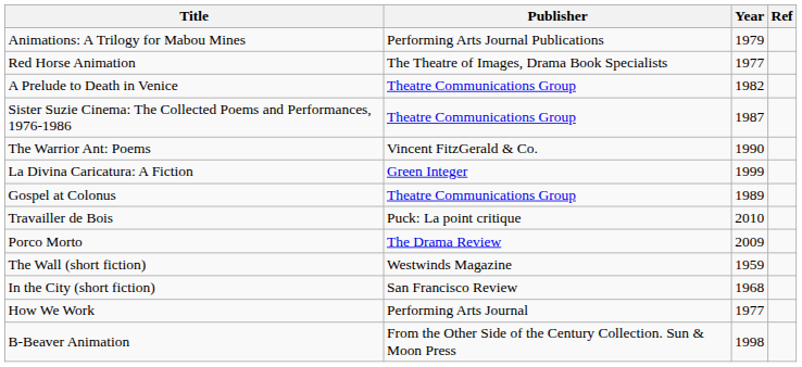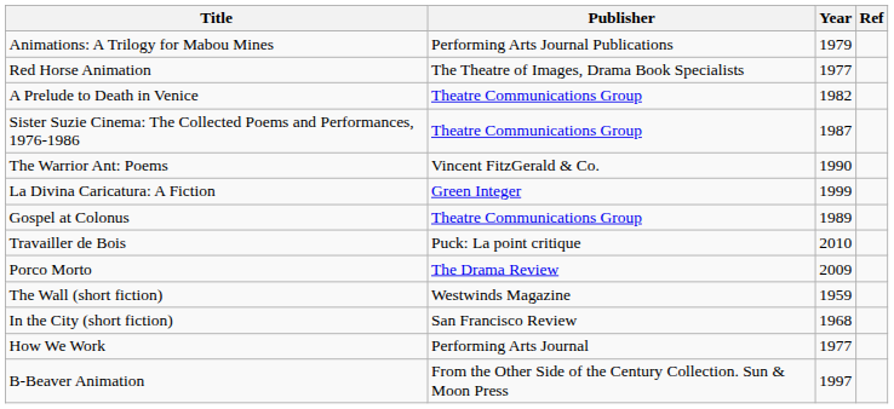 <table class="wikitable sortable">
 <tr>
 <th>Title</th>
 <th>Publisher</th>
 <th>Year</th>
 <th>Ref</th>
 </tr>
 <tr>
 <td>Animations: A Trilogy for Mabou Mines</td>
 <td>Performing Arts Journal Publications</td>
 <td>1979</td>
 <td></td>
 </tr>
 <tr>
 <td>Red Horse Animation</td>
 <td>The Theatre of Images, Drama Book Specialists</td>
 <td>1977</td>
 <td></td>
 </tr>
 <tr>
 <td>A Prelude to Death in Venice</td>
 <td><a href='#'>Theatre Communications Group</a></td>
 <td>1982</td>
 <td></td>
 </tr>
 <tr>
 <td>Sister Suzie Cinema: The Collected Poems and Performances, 1976-1986</td>
 <td><a href='#'>Theatre Communications Group</a></td>
 <td>1987</td>
 </tr>
 <tr>
 <td>The Warrior Ant: Poems</td>
 <td>Vincent FitzGerald & Co.</td>
 <td>1990</td>
 <td></td>
 </tr>
 <tr>
 <td>La Divina Caricatura: A Fiction</td>
 <td><a href='#'>Green Integer</a></td>
 <td>1999</td>
 <td></td>
 </tr>
 <tr>
 <td>Gospel at Colonus</td>
 <td><a href='#'>Theatre Communications Group</a></td>
 <td>1989</td>
 <td></td>
 </tr>
 <tr>
 <td>Travailler de Bois</td>
 <td>Puck: La point critique</td>
 <td>2010</td>
 <td></td>
 </tr>
 <tr>
 <td>Porco Morto</td>
 <td><a href='#'>The Drama Review</a></td>
 <td>2009</td>
 <td></td>
 </tr>
 <tr>
 <td>The Wall (short fiction)</td>
 <td>Westwinds Magazine</td>
 <td>1959</td>
 <td></td>
 </tr>
 <tr>
 <td>In the City (short fiction)</td>
 <td>San Francisco Review</td>
 <td>1968</td>
 <td></td>
 </tr>
 <tr>
 <td>How We Work</td>
 <td>Performing Arts Journal</td>
 <td>1977</td>
 <td></td>
 </tr>
 <tr>
 <td>B-Beaver Animation</td>
 <td>From the Other Side of the Century Collection. Sun & Moon Press</td>
-<td>1998</td>
+<td>1997</td>
 <td></td>
 </tr>
 </table>
